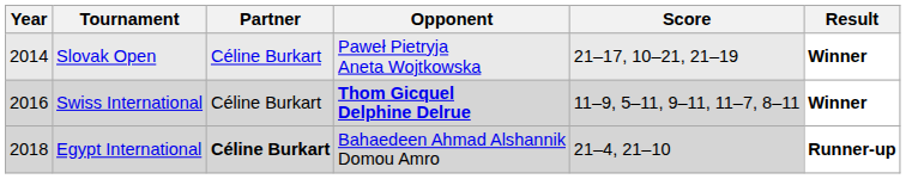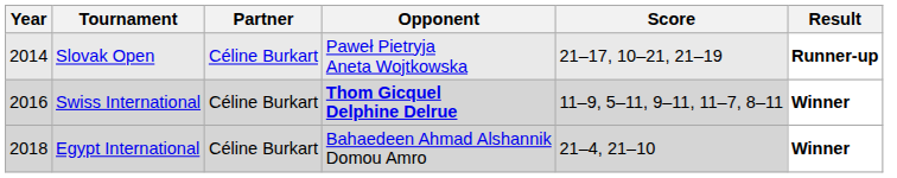 <table class="sortable wikitable" style="font-size: 90%;">
 <tr>
 <th>Year</th>
 <th>Tournament</th>
 <th>Partner</th>
 <th>Opponent</th>
 <th>Score</th>
 <th>Result</th>
 </tr>
 <tr style="background:#E9E9E9">
 <td align="center">2014</td>
 <td align="left"><a href='#'>Slovak Open</a></td>
 <td align="left"> <a href='#'>Céline Burkart</a></td>
 <td align="left"> <a href='#'>Paweł Pietryja</a> <br>  <a href='#'>Aneta Wojtkowska</a></td>
 <td align="left">21–17, 10–21, 21–19</td>
-<td style="text-align:left; background:white"> <strong>Winner</strong></td>
+<td style="text-align:left; background:white"> <strong>Runner-up</strong></td>
 </tr>
 <tr style="background:#D5D5D5">
 <td align="center">2016</td>
 <td align="left"><a href='#'>Swiss International</a></td>
 <td align="left"> Céline Burkart</td>
 <td align="left"><strong> <a href='#'>Thom Gicquel</a> <br>  <a href='#'>Delphine Delrue</a></strong></td>
 <td align="left">11–9, 5–11, 9–11, 11–7, 8–11</td>
 <td style="text-align:left; background:white"> <strong>Winner</strong></td>
 </tr>
 <tr style="background:#D5D5D5">
 <td align="center">2018</td>
 <td align="left"><a href='#'>Egypt International</a></td>
-<td align="left"><strong> Céline Burkart</strong></td>
+<td align="left"> Céline Burkart</td>
 <td align="left"> <a href='#'>Bahaedeen Ahmad Alshannik</a> <br>  Domou Amro</td>
 <td align="left">21–4, 21–10</td>
-<td style="text-align:left; background:white"> <strong>Runner-up</strong></td>
+<td style="text-align:left; background:white"> <strong>Winner</strong></td>
 </tr>
 </table>
